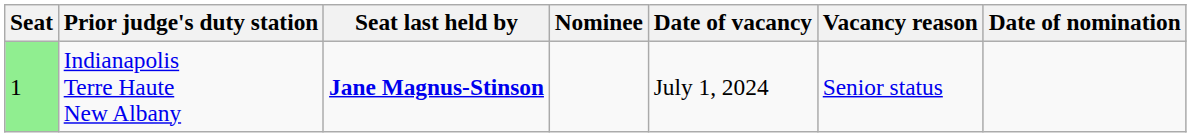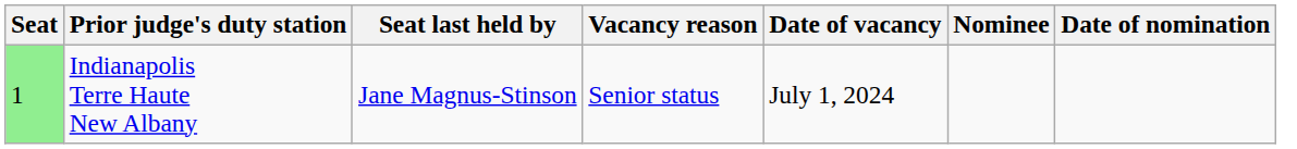 <table class=wikitable>
 <tr>
 <th>Seat</th>
 <th>Prior judge's duty station</th>
 <th>Seat last held by</th>
+<th>Vacancy reason</th>
+<th>Date of vacancy</th>
 <th>Nominee</th>
-<th>Date of vacancy</th>
-<th>Vacancy reason</th>
 <th>Date of nomination</th>
 </tr>
 <tr>
 <td style="background: lightgreen;">1</td>
 <td><a href='#'>Indianapolis</a><br><a href='#'>Terre Haute</a><br><a href='#'>New Albany</a></td>
-<td><strong><a href='#'>Jane Magnus-Stinson</a></strong></td>
+<td><a href='#'>Jane Magnus-Stinson</a></td>
+<td><a href='#'>Senior status</a></td>
+<td>July 1, 2024</td>
 <td align="center"></td>
-<td>July 1, 2024</td>
-<td><a href='#'>Senior status</a></td>
 <td align="center"></td>
 </tr>
 </table>
